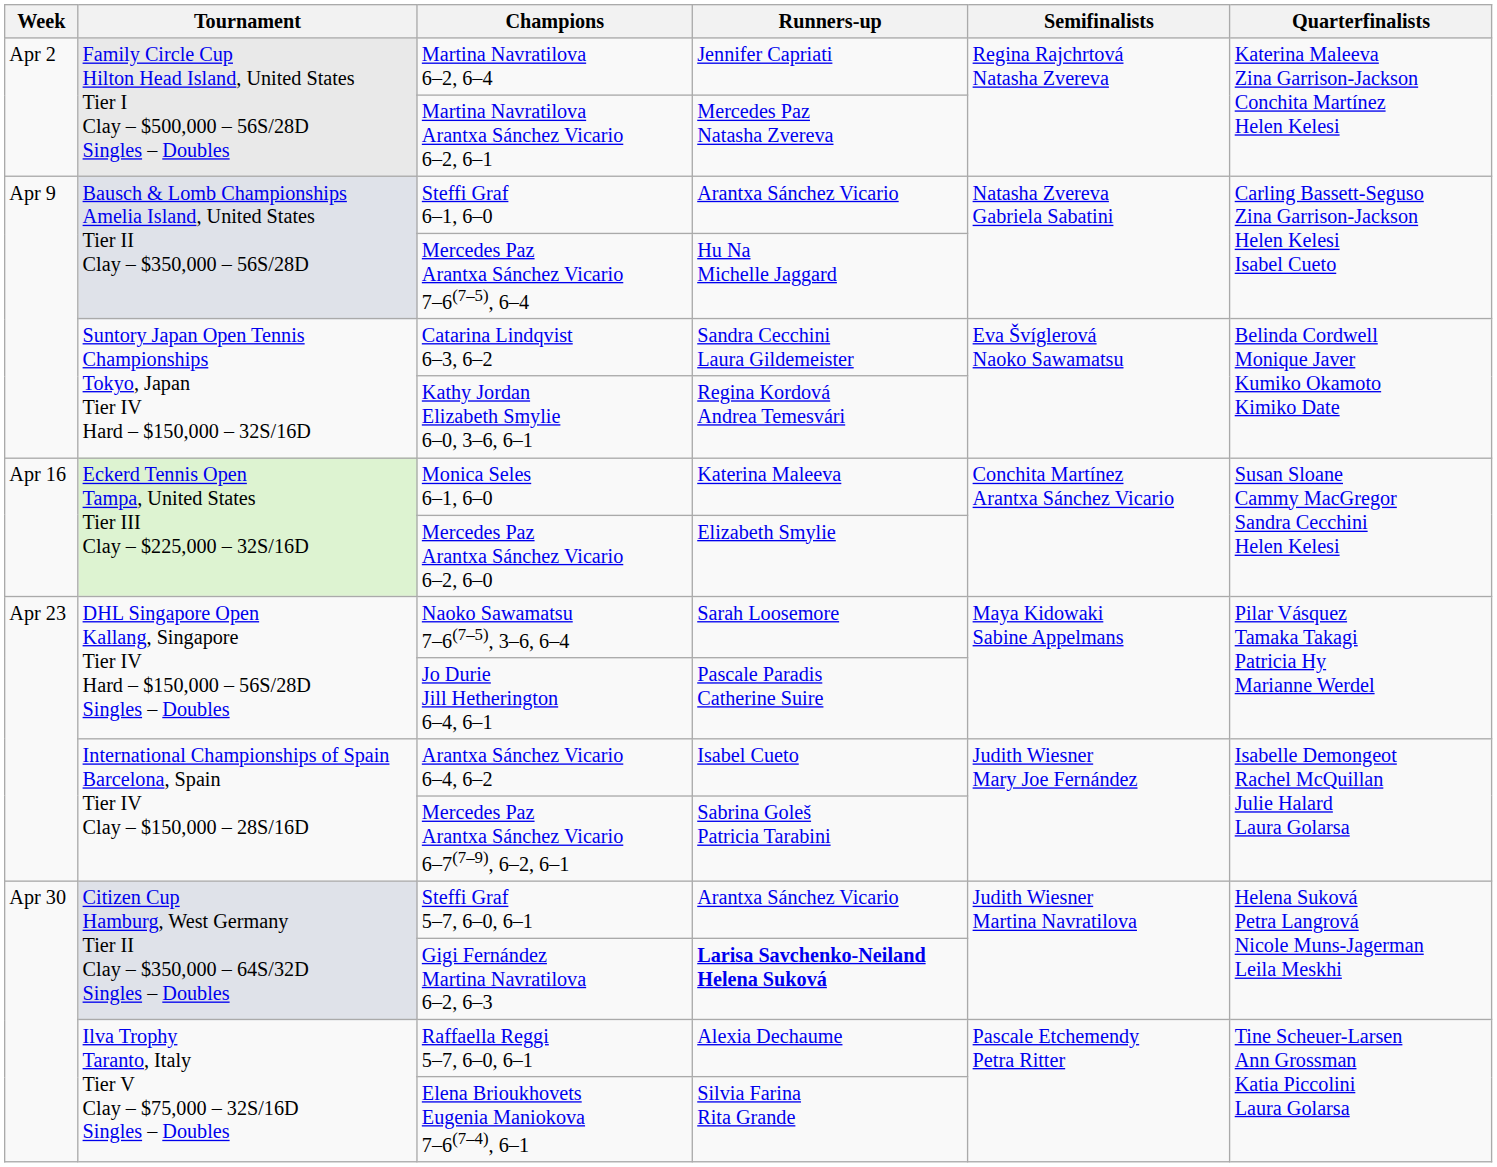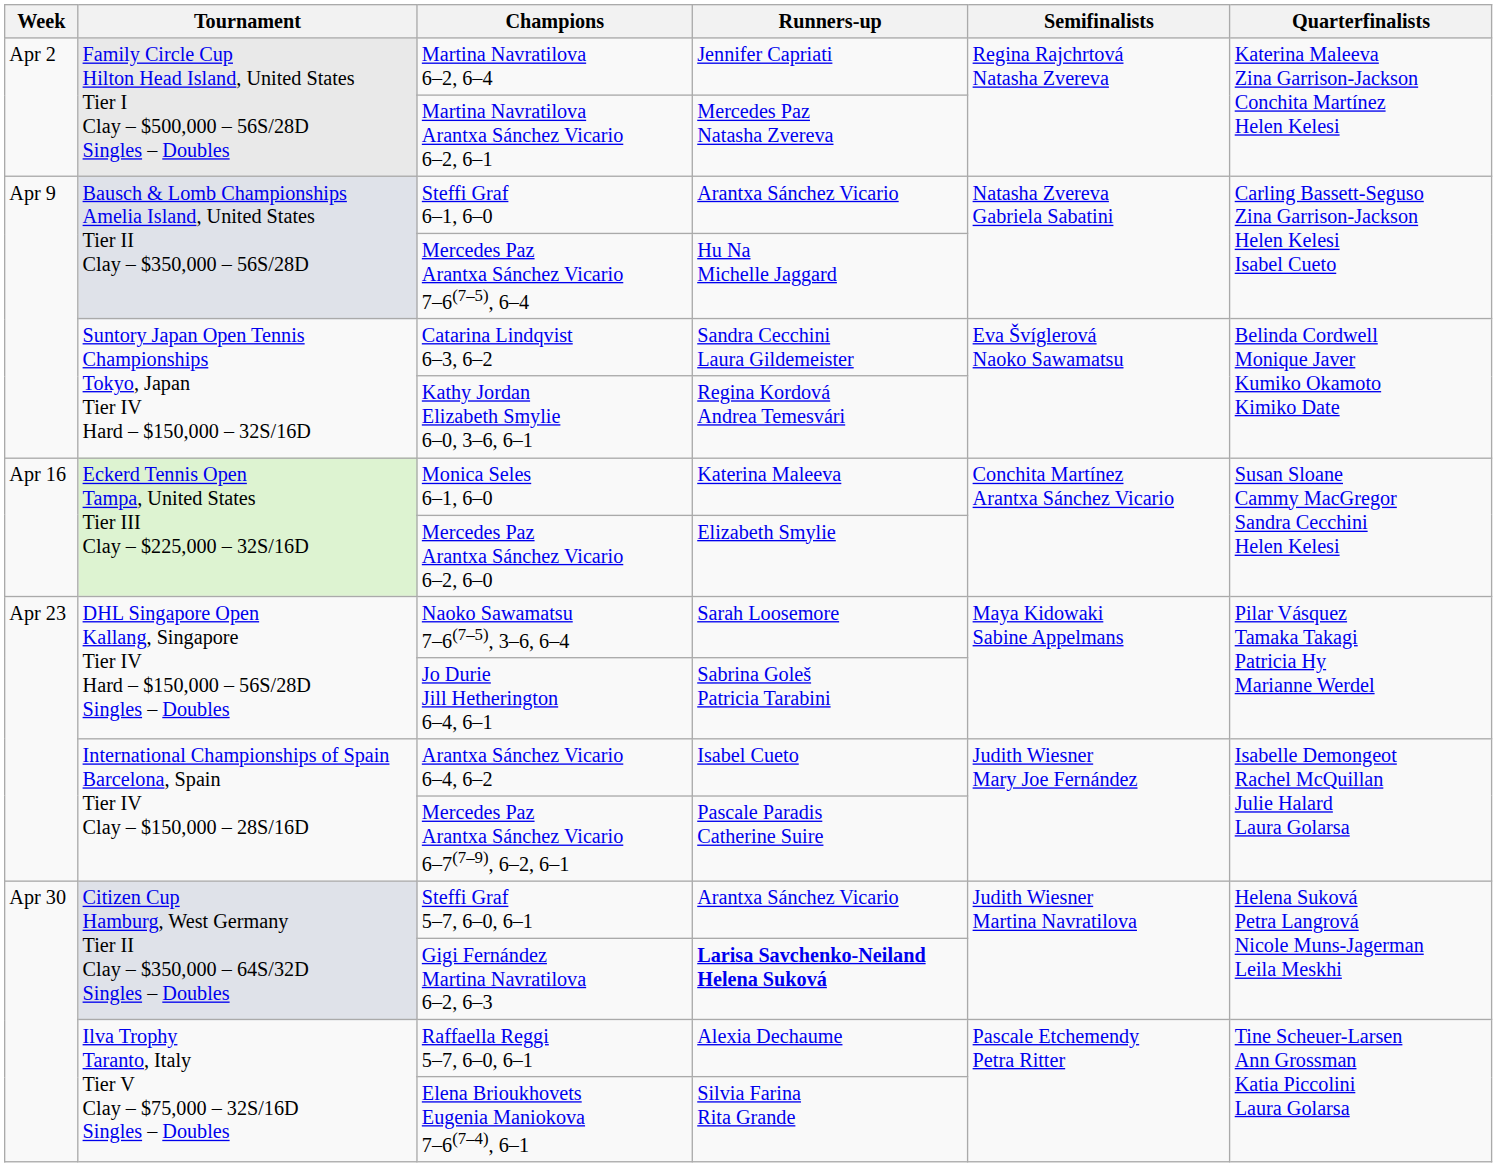 <table class=wikitable style=font-size:95%>
 <tr>
 <th style="width:48px;">Week</th>
 <th style="width:248px;">Tournament</th>
 <th style="width:200px;">Champions</th>
 <th style="width:200px;">Runners-up</th>
 <th style="width:190px;">Semifinalists</th>
 <th style="width:190px;">Quarterfinalists</th>
 </tr>
 <tr valign=top>
 <td rowspan=2>Apr 2</td>
 <td rowspan=2 style="background:#E9E9E9;"><a href='#'>Family Circle Cup</a><br><a href='#'>Hilton Head Island</a>, United States<br>Tier I <br>Clay – $500,000 – 56S/28D<br><a href='#'>Singles</a> – <a href='#'>Doubles</a></td>
 <td> <a href='#'>Martina Navratilova</a><br>6–2, 6–4</td>
 <td> <a href='#'>Jennifer Capriati</a></td>
 <td rowspan=2> <a href='#'>Regina Rajchrtová</a> <br>  <a href='#'>Natasha Zvereva</a></td>
 <td rowspan=2> <a href='#'>Katerina Maleeva</a> <br>  <a href='#'>Zina Garrison-Jackson</a> <br>  <a href='#'>Conchita Martínez</a> <br>  <a href='#'>Helen Kelesi</a></td>
 </tr>
 <tr valign=top>
 <td> <a href='#'>Martina Navratilova</a><br> <a href='#'>Arantxa Sánchez Vicario</a><br>6–2, 6–1</td>
 <td> <a href='#'>Mercedes Paz</a><br> <a href='#'>Natasha Zvereva</a></td>
 </tr>
 <tr valign=top>
 <td rowspan=4>Apr 9</td>
 <td rowspan=2 bgcolor=#dfe2e9><a href='#'>Bausch & Lomb Championships</a><br> <a href='#'>Amelia Island</a>, United States<br>Tier II <br>Clay – $350,000 – 56S/28D</td>
 <td> <a href='#'>Steffi Graf</a><br>6–1, 6–0</td>
 <td> <a href='#'>Arantxa Sánchez Vicario</a></td>
 <td rowspan=2> <a href='#'>Natasha Zvereva</a> <br>  <a href='#'>Gabriela Sabatini</a></td>
 <td rowspan=2> <a href='#'>Carling Bassett-Seguso</a> <br>  <a href='#'>Zina Garrison-Jackson</a> <br>  <a href='#'>Helen Kelesi</a> <br>  <a href='#'>Isabel Cueto</a></td>
 </tr>
 <tr valign=top>
 <td> <a href='#'>Mercedes Paz</a><br> <a href='#'>Arantxa Sánchez Vicario</a><br>7–6<sup>(7–5)</sup>, 6–4</td>
 <td> <a href='#'>Hu Na</a><br> <a href='#'>Michelle Jaggard</a></td>
 </tr>
 <tr valign=top>
 <td rowspan=2><a href='#'>Suntory Japan Open Tennis Championships</a><br><a href='#'>Tokyo</a>, Japan<br>Tier IV <br>Hard – $150,000 – 32S/16D</td>
 <td> <a href='#'>Catarina Lindqvist</a><br>6–3, 6–2</td>
 <td> <a href='#'>Sandra Cecchini</a><br> <a href='#'>Laura Gildemeister</a></td>
 <td rowspan=2> <a href='#'>Eva Švíglerová</a> <br>  <a href='#'>Naoko Sawamatsu</a></td>
 <td rowspan=2> <a href='#'>Belinda Cordwell</a> <br>  <a href='#'>Monique Javer</a> <br>  <a href='#'>Kumiko Okamoto</a> <br>  <a href='#'>Kimiko Date</a></td>
 </tr>
 <tr valign=top>
 <td> <a href='#'>Kathy Jordan</a><br> <a href='#'>Elizabeth Smylie</a><br>6–0, 3–6, 6–1</td>
 <td> <a href='#'>Regina Kordová</a><br> <a href='#'>Andrea Temesvári</a></td>
 </tr>
 <tr valign=top>
 <td rowspan=2>Apr 16</td>
 <td rowspan=2 bgcolor=#DDF3D1><a href='#'>Eckerd Tennis Open</a><br><a href='#'>Tampa</a>, United States<br>Tier III <br>Clay – $225,000 – 32S/16D</td>
 <td> <a href='#'>Monica Seles</a><br>6–1, 6–0</td>
 <td> <a href='#'>Katerina Maleeva</a></td>
 <td rowspan=2> <a href='#'>Conchita Martínez</a> <br>  <a href='#'>Arantxa Sánchez Vicario</a></td>
 <td rowspan=2> <a href='#'>Susan Sloane</a> <br>  <a href='#'>Cammy MacGregor</a> <br>  <a href='#'>Sandra Cecchini</a> <br>  <a href='#'>Helen Kelesi</a></td>
 </tr>
 <tr valign=top>
 <td> <a href='#'>Mercedes Paz</a><br> <a href='#'>Arantxa Sánchez Vicario</a><br>6–2, 6–0</td>
 <td> <a href='#'>Elizabeth Smylie</a></td>
 </tr>
 <tr valign=top>
 <td rowspan=4>Apr 23</td>
 <td rowspan=2><a href='#'>DHL Singapore Open</a><br><a href='#'>Kallang</a>, Singapore<br>Tier IV <br>Hard – $150,000 – 56S/28D<br><a href='#'>Singles</a> – <a href='#'>Doubles</a></td>
 <td> <a href='#'>Naoko Sawamatsu</a><br>7–6<sup>(7–5)</sup>, 3–6, 6–4</td>
 <td> <a href='#'>Sarah Loosemore</a></td>
 <td rowspan=2> <a href='#'>Maya Kidowaki</a> <br>  <a href='#'>Sabine Appelmans</a></td>
 <td rowspan=2> <a href='#'>Pilar Vásquez</a> <br>  <a href='#'>Tamaka Takagi</a> <br>  <a href='#'>Patricia Hy</a> <br>  <a href='#'>Marianne Werdel</a></td>
 </tr>
 <tr valign=top>
 <td> <a href='#'>Jo Durie</a><br> <a href='#'>Jill Hetherington</a><br>6–4, 6–1</td>
-<td> <a href='#'>Pascale Paradis</a><br> <a href='#'>Catherine Suire</a></td>
+<td> <a href='#'>Sabrina Goleš</a><br> <a href='#'>Patricia Tarabini</a></td>
 </tr>
 <tr valign=top>
 <td rowspan=2><a href='#'>International Championships of Spain</a><br><a href='#'>Barcelona</a>, Spain<br>Tier IV <br>Clay – $150,000 – 28S/16D</td>
 <td> <a href='#'>Arantxa Sánchez Vicario</a><br>6–4, 6–2</td>
 <td> <a href='#'>Isabel Cueto</a></td>
 <td rowspan=2> <a href='#'>Judith Wiesner</a> <br>  <a href='#'>Mary Joe Fernández</a></td>
 <td rowspan=2> <a href='#'>Isabelle Demongeot</a> <br>  <a href='#'>Rachel McQuillan</a> <br>  <a href='#'>Julie Halard</a> <br>  <a href='#'>Laura Golarsa</a></td>
 </tr>
 <tr valign=top>
 <td> <a href='#'>Mercedes Paz</a><br> <a href='#'>Arantxa Sánchez Vicario</a><br>6–7<sup>(7–9)</sup>, 6–2, 6–1</td>
-<td> <a href='#'>Sabrina Goleš</a><br> <a href='#'>Patricia Tarabini</a></td>
+<td> <a href='#'>Pascale Paradis</a><br> <a href='#'>Catherine Suire</a></td>
 </tr>
 <tr valign=top>
 <td rowspan=4>Apr 30</td>
 <td rowspan=2 bgcolor=#dfe2e9><a href='#'>Citizen Cup</a><br><a href='#'>Hamburg</a>, West Germany<br>Tier II <br>Clay – $350,000 – 64S/32D<br><a href='#'>Singles</a> – <a href='#'>Doubles</a></td>
 <td> <a href='#'>Steffi Graf</a><br>5–7, 6–0, 6–1</td>
 <td> <a href='#'>Arantxa Sánchez Vicario</a></td>
 <td rowspan=2> <a href='#'>Judith Wiesner</a> <br>  <a href='#'>Martina Navratilova</a></td>
 <td rowspan=2> <a href='#'>Helena Suková</a> <br>  <a href='#'>Petra Langrová</a> <br>  <a href='#'>Nicole Muns-Jagerman</a> <br>  <a href='#'>Leila Meskhi</a></td>
 </tr>
 <tr valign=top>
 <td> <a href='#'>Gigi Fernández</a><br> <a href='#'>Martina Navratilova</a><br>6–2, 6–3</td>
 <td><strong> <a href='#'>Larisa Savchenko-Neiland</a><br> <a href='#'>Helena Suková</a></strong></td>
 </tr>
 <tr valign=top>
 <td rowspan=2><a href='#'>Ilva Trophy</a><br><a href='#'>Taranto</a>, Italy<br>Tier V <br>Clay – $75,000 – 32S/16D<br><a href='#'>Singles</a> – <a href='#'>Doubles</a></td>
 <td> <a href='#'>Raffaella Reggi</a><br>5–7, 6–0, 6–1</td>
 <td> <a href='#'>Alexia Dechaume</a></td>
 <td rowspan=2> <a href='#'>Pascale Etchemendy</a> <br>  <a href='#'>Petra Ritter</a></td>
 <td rowspan=2> <a href='#'>Tine Scheuer-Larsen</a> <br>  <a href='#'>Ann Grossman</a> <br>  <a href='#'>Katia Piccolini</a> <br>  <a href='#'>Laura Golarsa</a></td>
 </tr>
 <tr valign=top>
 <td> <a href='#'>Elena Brioukhovets</a><br> <a href='#'>Eugenia Maniokova</a><br>7–6<sup>(7–4)</sup>, 6–1</td>
 <td> <a href='#'>Silvia Farina</a><br> <a href='#'>Rita Grande</a></td>
 </tr>
 </table>
